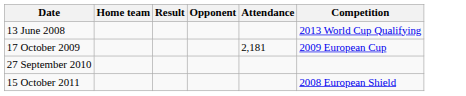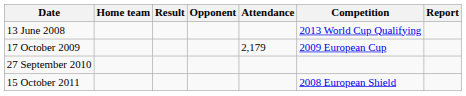 <table class="wikitable">
 <tr>
 <th>Date</th>
 <th>Home team</th>
 <th>Result</th>
 <th>Opponent</th>
 <th>Attendance</th>
 <th>Competition</th>
+<th>Report</th>
 </tr>
 <tr>
 <td>13 June 2008</td>
 <td></td>
 <td></td>
 <td></td>
 <td></td>
 <td><a href='#'>2013 World Cup Qualifying</a></td>
+<td></td>
 </tr>
 <tr>
 <td>17 October 2009</td>
 <td></td>
 <td></td>
 <td></td>
-<td>2,181</td>
+<td>2,179</td>
 <td><a href='#'>2009 European Cup</a></td>
+<td></td>
 </tr>
 <tr>
 <td>27 September 2010</td>
+<td></td>
 <td></td>
 <td></td>
 <td></td>
 <td></td>
 <td></td>
 </tr>
 <tr>
 <td>15 October 2011</td>
 <td></td>
 <td></td>
 <td></td>
 <td></td>
 <td><a href='#'>2008 European Shield</a></td>
+<td></td>
 </tr>
 </table>
